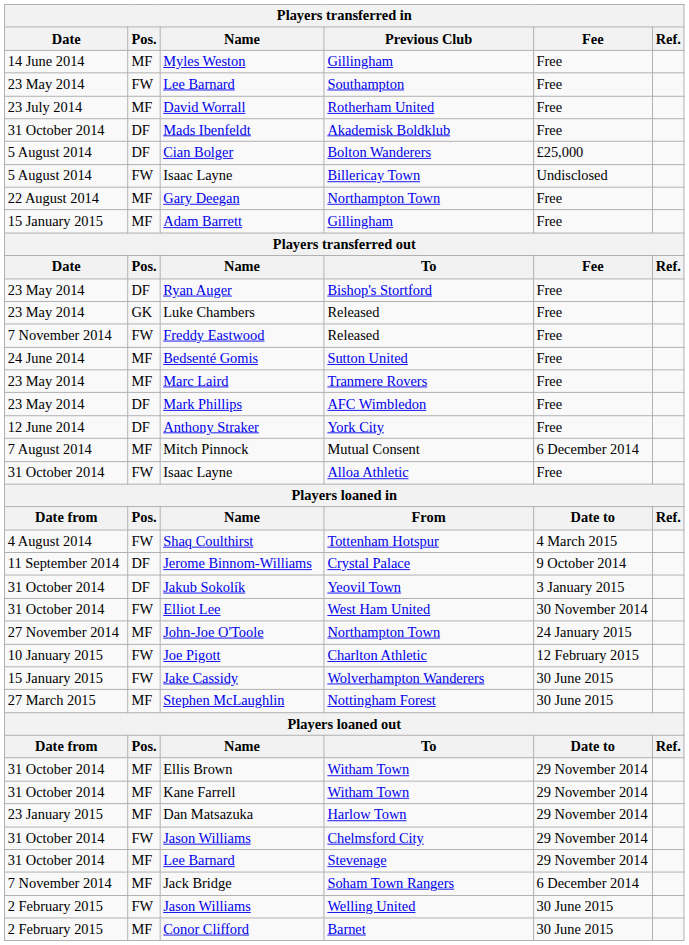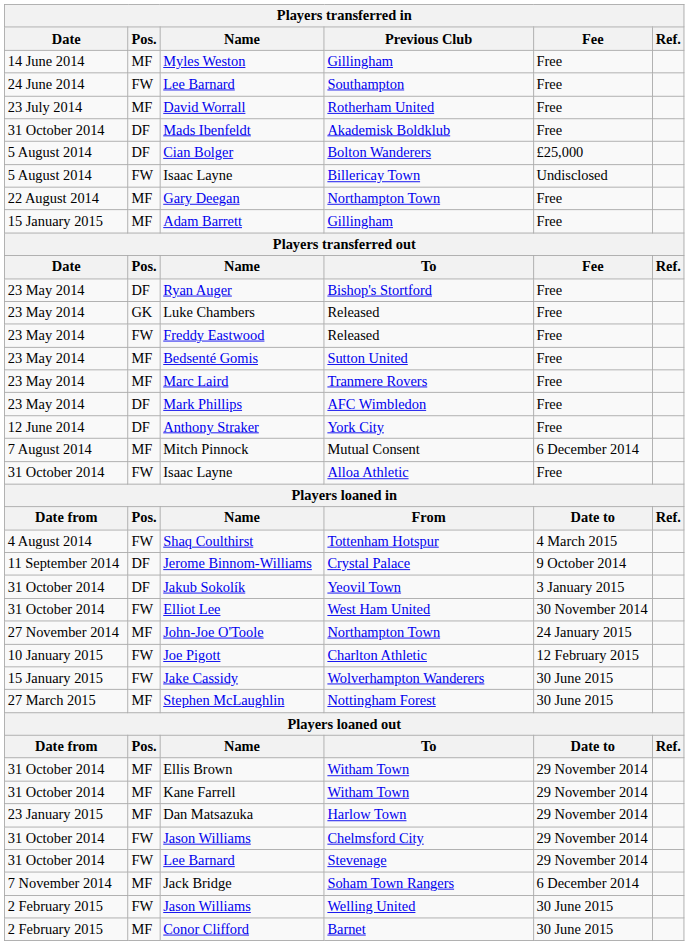 <table class="wikitable">
 <tr>
 <th colspan="7">Players transferred in</th>
 </tr>
 <tr>
 <th width="130px">Date</th>
 <th width="25px">Pos.</th>
 <th width="175px">Name</th>
 <th width="225px">Previous Club</th>
 <th width="125px">Fee</th>
 <th width="25px">Ref.</th>
 </tr>
 <tr>
 <td>14 June 2014</td>
 <td>MF</td>
 <td><a href='#'>Myles Weston</a></td>
 <td><a href='#'>Gillingham</a></td>
 <td>Free</td>
 <td></td>
 </tr>
 <tr>
-<td>23 May 2014</td>
+<td>24 June 2014</td>
 <td>FW</td>
 <td><a href='#'>Lee Barnard</a></td>
 <td><a href='#'>Southampton</a></td>
 <td>Free</td>
 <td></td>
 </tr>
 <tr>
 <td>23 July 2014</td>
 <td>MF</td>
 <td><a href='#'>David Worrall</a></td>
 <td><a href='#'>Rotherham United</a></td>
 <td>Free</td>
 <td></td>
 </tr>
 <tr>
 <td>31 October 2014</td>
 <td>DF</td>
 <td><a href='#'>Mads Ibenfeldt</a></td>
 <td><a href='#'>Akademisk Boldklub</a></td>
 <td>Free</td>
 <td></td>
 </tr>
 <tr>
 <td>5 August 2014</td>
 <td>DF</td>
 <td><a href='#'>Cian Bolger</a></td>
 <td><a href='#'>Bolton Wanderers</a></td>
 <td>£25,000</td>
 <td></td>
 </tr>
 <tr>
 <td>5 August 2014</td>
 <td>FW</td>
 <td>Isaac Layne</td>
 <td><a href='#'>Billericay Town</a></td>
 <td>Undisclosed</td>
 <td></td>
 </tr>
 <tr>
 <td>22 August 2014</td>
 <td>MF</td>
 <td><a href='#'>Gary Deegan</a></td>
 <td><a href='#'>Northampton Town</a></td>
 <td>Free</td>
 <td></td>
 </tr>
 <tr>
 <td>15 January 2015</td>
 <td>MF</td>
 <td><a href='#'>Adam Barrett</a></td>
 <td><a href='#'>Gillingham</a></td>
 <td>Free</td>
 <td></td>
 </tr>
 <tr>
 <th colspan="6">Players transferred out</th>
 </tr>
 <tr>
 <th>Date</th>
 <th>Pos.</th>
 <th>Name</th>
 <th>To</th>
 <th>Fee</th>
 <th>Ref.</th>
 </tr>
 <tr>
 <td>23 May 2014</td>
 <td>DF</td>
 <td><a href='#'>Ryan Auger</a></td>
 <td><a href='#'>Bishop's Stortford</a></td>
 <td>Free</td>
 <td></td>
 </tr>
 <tr>
 <td>23 May 2014</td>
 <td>GK</td>
 <td>Luke Chambers</td>
 <td>Released</td>
 <td>Free</td>
 <td></td>
 </tr>
 <tr>
-<td>7 November 2014</td>
+<td>23 May 2014</td>
 <td>FW</td>
 <td><a href='#'>Freddy Eastwood</a></td>
 <td>Released</td>
 <td>Free</td>
 <td></td>
 </tr>
 <tr>
-<td>24 June 2014</td>
+<td>23 May 2014</td>
 <td>MF</td>
 <td><a href='#'>Bedsenté Gomis</a></td>
 <td><a href='#'>Sutton United</a></td>
 <td>Free</td>
 <td></td>
 </tr>
 <tr>
 <td>23 May 2014</td>
 <td>MF</td>
 <td><a href='#'>Marc Laird</a></td>
 <td><a href='#'>Tranmere Rovers</a></td>
 <td>Free</td>
 <td></td>
 </tr>
 <tr>
 <td>23 May 2014</td>
 <td>DF</td>
 <td><a href='#'>Mark Phillips</a></td>
 <td><a href='#'>AFC Wimbledon</a></td>
 <td>Free</td>
 <td></td>
 </tr>
 <tr>
 <td>12 June 2014</td>
 <td>DF</td>
 <td><a href='#'>Anthony Straker</a></td>
 <td><a href='#'>York City</a></td>
 <td>Free</td>
 <td></td>
 </tr>
 <tr>
 <td>7 August 2014</td>
 <td>MF</td>
 <td>Mitch Pinnock</td>
 <td>Mutual Consent</td>
 <td>6 December 2014</td>
 <td></td>
 </tr>
 <tr>
 <td>31 October 2014</td>
 <td>FW</td>
 <td>Isaac Layne</td>
 <td><a href='#'>Alloa Athletic</a></td>
 <td>Free</td>
 <td></td>
 </tr>
 <tr>
 <th colspan="8">Players loaned in</th>
 </tr>
 <tr>
 <th>Date from</th>
 <th>Pos.</th>
 <th>Name</th>
 <th>From</th>
 <th>Date to</th>
 <th>Ref.</th>
 </tr>
 <tr>
 <td>4 August 2014</td>
 <td>FW</td>
 <td><a href='#'>Shaq Coulthirst</a></td>
 <td><a href='#'>Tottenham Hotspur</a></td>
 <td>4 March 2015</td>
 <td></td>
 </tr>
 <tr>
 <td>11 September 2014</td>
 <td>DF</td>
 <td><a href='#'>Jerome Binnom-Williams</a></td>
 <td><a href='#'>Crystal Palace</a></td>
 <td>9 October 2014</td>
 <td></td>
 </tr>
 <tr>
 <td>31 October 2014</td>
 <td>DF</td>
 <td><a href='#'>Jakub Sokolík</a></td>
 <td><a href='#'>Yeovil Town</a></td>
 <td>3 January 2015</td>
 <td></td>
 </tr>
 <tr>
 <td>31 October 2014</td>
 <td>FW</td>
 <td><a href='#'>Elliot Lee</a></td>
 <td><a href='#'>West Ham United</a></td>
 <td>30 November 2014</td>
 <td></td>
 </tr>
 <tr>
 <td>27 November 2014</td>
 <td>MF</td>
 <td><a href='#'>John-Joe O'Toole</a></td>
 <td><a href='#'>Northampton Town</a></td>
 <td>24 January 2015</td>
 <td></td>
 </tr>
 <tr>
 <td>10 January 2015</td>
 <td>FW</td>
 <td><a href='#'>Joe Pigott</a></td>
 <td><a href='#'>Charlton Athletic</a></td>
 <td>12 February 2015</td>
 <td></td>
 </tr>
 <tr>
 <td>15 January 2015</td>
 <td>FW</td>
 <td><a href='#'>Jake Cassidy</a></td>
 <td><a href='#'>Wolverhampton Wanderers</a></td>
 <td>30 June 2015</td>
 <td></td>
 </tr>
 <tr>
 <td>27 March 2015</td>
 <td>MF</td>
 <td><a href='#'>Stephen McLaughlin</a></td>
 <td><a href='#'>Nottingham Forest</a></td>
 <td>30 June 2015</td>
 <td></td>
 </tr>
 <tr>
 <th colspan="6">Players loaned out</th>
 </tr>
 <tr>
 <th>Date from</th>
 <th>Pos.</th>
 <th>Name</th>
 <th>To</th>
 <th>Date to</th>
 <th>Ref.</th>
 </tr>
 <tr>
 <td>31 October 2014</td>
 <td>MF</td>
 <td>Ellis Brown</td>
 <td><a href='#'>Witham Town</a></td>
 <td>29 November 2014</td>
 <td></td>
 </tr>
 <tr>
 <td>31 October 2014</td>
 <td>MF</td>
 <td>Kane Farrell</td>
 <td><a href='#'>Witham Town</a></td>
 <td>29 November 2014</td>
 <td></td>
 </tr>
 <tr>
 <td>23 January 2015</td>
 <td>MF</td>
 <td>Dan Matsazuka</td>
 <td><a href='#'>Harlow Town</a></td>
 <td>29 November 2014</td>
 <td></td>
 </tr>
 <tr>
 <td>31 October 2014</td>
 <td>FW</td>
 <td><a href='#'>Jason Williams</a></td>
 <td><a href='#'>Chelmsford City</a></td>
 <td>29 November 2014</td>
 <td></td>
 </tr>
 <tr>
 <td>31 October 2014</td>
-<td>MF</td>
+<td>FW</td>
 <td><a href='#'>Lee Barnard</a></td>
 <td><a href='#'>Stevenage</a></td>
 <td>29 November 2014</td>
 <td></td>
 </tr>
 <tr>
 <td>7 November 2014</td>
 <td>MF</td>
 <td>Jack Bridge</td>
 <td><a href='#'>Soham Town Rangers</a></td>
 <td>6 December 2014</td>
 <td></td>
 </tr>
 <tr>
 <td>2 February 2015</td>
 <td>FW</td>
 <td><a href='#'>Jason Williams</a></td>
 <td><a href='#'>Welling United</a></td>
 <td>30 June 2015</td>
 <td></td>
 </tr>
 <tr>
 <td>2 February 2015</td>
 <td>MF</td>
 <td><a href='#'>Conor Clifford</a></td>
 <td><a href='#'>Barnet</a></td>
 <td>30 June 2015</td>
 <td></td>
 </tr>
 </table>
